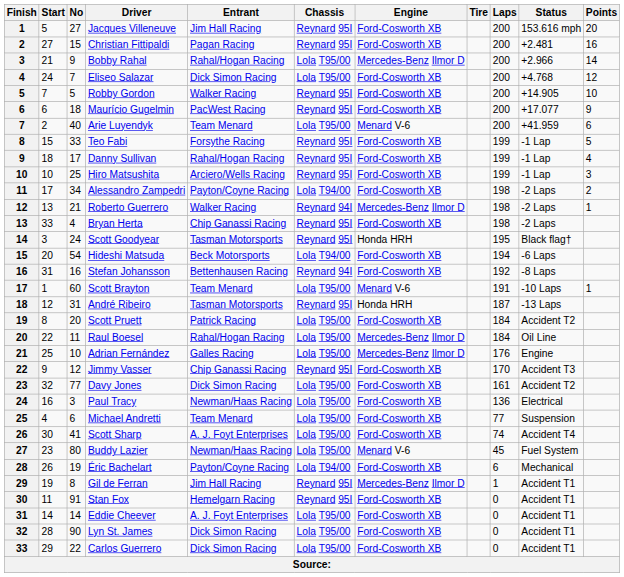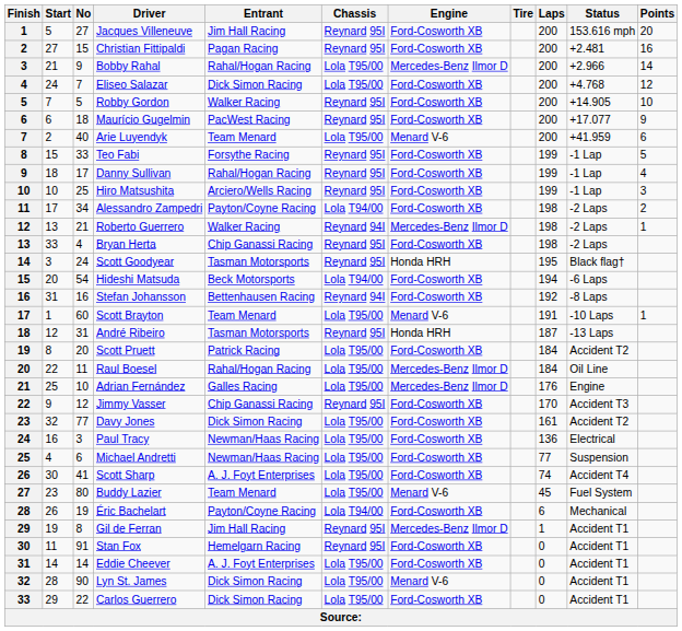 <table class="wikitable">
 <tr>
 <th>Finish</th>
 <th>Start</th>
 <th>No</th>
 <th>Driver</th>
 <th>Entrant</th>
 <th>Chassis</th>
 <th>Engine</th>
 <th>Tire</th>
 <th>Laps</th>
 <th>Status</th>
 <th>Points</th>
 </tr>
 <tr>
 <th>1</th>
 <td>5</td>
 <td>27</td>
 <td> <a href='#'>Jacques Villeneuve</a></td>
 <td><a href='#'>Jim Hall Racing</a></td>
 <td><a href='#'>Reynard</a> <a href='#'>95I</a></td>
 <td><a href='#'>Ford-Cosworth XB</a></td>
 <td align=center></td>
 <td>200</td>
 <td>153.616 mph</td>
 <td>20</td>
 </tr>
 <tr>
 <th>2</th>
 <td>27</td>
 <td>15</td>
 <td> <a href='#'>Christian Fittipaldi</a> <strong></strong></td>
 <td><a href='#'>Pagan Racing</a></td>
 <td><a href='#'>Reynard</a> <a href='#'>95I</a></td>
 <td><a href='#'>Ford-Cosworth XB</a></td>
 <td align=center></td>
 <td>200</td>
 <td>+2.481</td>
 <td>16</td>
 </tr>
 <tr>
 <th>3</th>
 <td>21</td>
 <td>9</td>
 <td> <a href='#'>Bobby Rahal</a> <strong></strong></td>
 <td><a href='#'>Rahal/Hogan Racing</a></td>
 <td><a href='#'>Lola</a> <a href='#'>T95/00</a></td>
 <td><a href='#'>Mercedes-Benz</a> <a href='#'>Ilmor D</a></td>
 <td align=center></td>
 <td>200</td>
 <td>+2.966</td>
 <td>14</td>
 </tr>
 <tr>
 <th>4</th>
 <td>24</td>
 <td>7</td>
 <td> <a href='#'>Eliseo Salazar</a> <strong></strong></td>
 <td><a href='#'>Dick Simon Racing</a></td>
 <td><a href='#'>Lola</a> <a href='#'>T95/00</a></td>
 <td><a href='#'>Ford-Cosworth XB</a></td>
 <td align=center></td>
 <td>200</td>
 <td>+4.768</td>
 <td>12</td>
 </tr>
 <tr>
 <th>5</th>
 <td>7</td>
 <td>5</td>
 <td> <a href='#'>Robby Gordon</a></td>
 <td><a href='#'>Walker Racing</a></td>
 <td><a href='#'>Reynard</a> <a href='#'>95I</a></td>
 <td><a href='#'>Ford-Cosworth XB</a></td>
 <td align=center></td>
 <td>200</td>
 <td>+14.905</td>
 <td>10</td>
 </tr>
 <tr>
 <th>6</th>
 <td>6</td>
 <td>18</td>
 <td> <a href='#'>Maurício Gugelmin</a></td>
 <td><a href='#'>PacWest Racing</a></td>
 <td><a href='#'>Reynard</a> <a href='#'>95I</a></td>
 <td><a href='#'>Ford-Cosworth XB</a></td>
 <td align=center></td>
 <td>200</td>
 <td>+17.077</td>
 <td>9</td>
 </tr>
 <tr>
 <th>7</th>
 <td>2</td>
 <td>40</td>
 <td> <a href='#'>Arie Luyendyk</a> <strong></strong></td>
 <td><a href='#'>Team Menard</a></td>
 <td><a href='#'>Lola</a> <a href='#'>T95/00</a></td>
 <td><a href='#'>Menard</a> V-6</td>
 <td align=center></td>
 <td>200</td>
 <td>+41.959</td>
 <td>6</td>
 </tr>
 <tr>
 <th>8</th>
 <td>15</td>
 <td>33</td>
 <td> <a href='#'>Teo Fabi</a></td>
 <td><a href='#'>Forsythe Racing</a></td>
 <td><a href='#'>Reynard</a> <a href='#'>95I</a></td>
 <td><a href='#'>Ford-Cosworth XB</a></td>
 <td align=center></td>
 <td>199</td>
 <td>-1 Lap</td>
 <td>5</td>
 </tr>
 <tr>
 <th>9</th>
 <td>18</td>
 <td>17</td>
 <td> <a href='#'>Danny Sullivan</a> <strong></strong></td>
 <td><a href='#'>Rahal/Hogan Racing</a></td>
 <td><a href='#'>Reynard</a> <a href='#'>95I</a></td>
 <td><a href='#'>Ford-Cosworth XB</a></td>
 <td align=center></td>
 <td>199</td>
 <td>-1 Lap</td>
 <td>4</td>
 </tr>
 <tr>
 <th>10</th>
 <td>10</td>
 <td>25</td>
 <td> <a href='#'>Hiro Matsushita</a></td>
 <td><a href='#'>Arciero/Wells Racing</a></td>
 <td><a href='#'>Reynard</a> <a href='#'>95I</a></td>
 <td><a href='#'>Ford-Cosworth XB</a></td>
 <td align=center></td>
 <td>199</td>
 <td>-1 Lap</td>
 <td>3</td>
 </tr>
 <tr>
 <th>11</th>
 <td>17</td>
 <td>34</td>
 <td> <a href='#'>Alessandro Zampedri</a> <strong></strong></td>
 <td><a href='#'>Payton/Coyne Racing</a></td>
 <td><a href='#'>Lola</a> <a href='#'>T94/00</a></td>
 <td><a href='#'>Ford-Cosworth XB</a></td>
 <td align=center></td>
 <td>198</td>
 <td>-2 Laps</td>
 <td>2</td>
 </tr>
 <tr>
 <th>12</th>
 <td>13</td>
 <td>21</td>
 <td> <a href='#'>Roberto Guerrero</a></td>
 <td><a href='#'>Walker Racing</a></td>
 <td><a href='#'>Reynard</a> <a href='#'>94I</a></td>
 <td><a href='#'>Mercedes-Benz</a> <a href='#'>Ilmor D</a></td>
 <td align=center></td>
 <td>198</td>
 <td>-2 Laps</td>
 <td>1</td>
 </tr>
 <tr>
 <th>13</th>
 <td>33</td>
 <td>4</td>
 <td> <a href='#'>Bryan Herta</a></td>
 <td><a href='#'>Chip Ganassi Racing</a></td>
 <td><a href='#'>Reynard</a> <a href='#'>95I</a></td>
 <td><a href='#'>Ford-Cosworth XB</a></td>
 <td align=center></td>
 <td>198</td>
 <td>-2 Laps</td>
 <td></td>
 </tr>
 <tr>
 <th>14</th>
 <td>3</td>
 <td>24</td>
 <td> <a href='#'>Scott Goodyear</a></td>
 <td><a href='#'>Tasman Motorsports</a></td>
 <td><a href='#'>Reynard</a> <a href='#'>95I</a></td>
 <td>Honda HRH</td>
 <td align=center></td>
 <td>195</td>
 <td>Black flag†</td>
 <td></td>
 </tr>
 <tr>
 <th>15</th>
 <td>20</td>
 <td>54</td>
 <td> <a href='#'>Hideshi Matsuda</a></td>
 <td><a href='#'>Beck Motorsports</a></td>
 <td><a href='#'>Lola</a> <a href='#'>T94/00</a></td>
 <td><a href='#'>Ford-Cosworth XB</a></td>
 <td align=center></td>
 <td>194</td>
 <td>-6 Laps</td>
 <td></td>
 </tr>
 <tr>
 <th>16</th>
 <td>31</td>
 <td>16</td>
 <td> <a href='#'>Stefan Johansson</a></td>
 <td><a href='#'>Bettenhausen Racing</a></td>
 <td><a href='#'>Reynard</a> <a href='#'>94I</a></td>
 <td><a href='#'>Ford-Cosworth XB</a></td>
 <td align=center></td>
 <td>192</td>
 <td>-8 Laps</td>
 <td></td>
 </tr>
 <tr>
 <th>17</th>
 <td>1</td>
 <td>60</td>
 <td> <a href='#'>Scott Brayton</a></td>
 <td><a href='#'>Team Menard</a></td>
 <td><a href='#'>Lola</a> <a href='#'>T95/00</a></td>
 <td><a href='#'>Menard</a> V-6</td>
 <td align=center></td>
 <td>191</td>
 <td>-10 Laps</td>
 <td>1</td>
 </tr>
 <tr>
 <th>18</th>
 <td>12</td>
 <td>31</td>
 <td> <a href='#'>André Ribeiro</a> <strong></strong></td>
 <td><a href='#'>Tasman Motorsports</a></td>
 <td><a href='#'>Reynard</a> <a href='#'>95I</a></td>
 <td>Honda HRH</td>
 <td align=center></td>
 <td>187</td>
 <td>-13 Laps</td>
 <td></td>
 </tr>
 <tr>
 <th>19</th>
 <td>8</td>
 <td>20</td>
 <td> <a href='#'>Scott Pruett</a></td>
 <td><a href='#'>Patrick Racing</a></td>
 <td><a href='#'>Lola</a> <a href='#'>T95/00</a></td>
 <td><a href='#'>Ford-Cosworth XB</a></td>
 <td align=center></td>
 <td>184</td>
 <td>Accident T2</td>
 <td></td>
 </tr>
 <tr>
 <th>20</th>
 <td>22</td>
 <td>11</td>
 <td> <a href='#'>Raul Boesel</a></td>
 <td><a href='#'>Rahal/Hogan Racing</a></td>
 <td><a href='#'>Lola</a> <a href='#'>T95/00</a></td>
 <td><a href='#'>Mercedes-Benz</a> <a href='#'>Ilmor D</a></td>
 <td align=center></td>
 <td>184</td>
 <td>Oil Line</td>
 <td></td>
 </tr>
 <tr>
 <th>21</th>
 <td>25</td>
 <td>10</td>
 <td> <a href='#'>Adrian Fernández</a></td>
 <td><a href='#'>Galles Racing</a></td>
 <td><a href='#'>Lola</a> <a href='#'>T95/00</a></td>
 <td><a href='#'>Mercedes-Benz</a> <a href='#'>Ilmor D</a></td>
 <td align=center></td>
 <td>176</td>
 <td>Engine</td>
 <td></td>
 </tr>
 <tr>
 <th>22</th>
 <td>9</td>
 <td>12</td>
 <td> <a href='#'>Jimmy Vasser</a></td>
 <td><a href='#'>Chip Ganassi Racing</a></td>
 <td><a href='#'>Reynard</a> <a href='#'>95I</a></td>
 <td><a href='#'>Ford-Cosworth XB</a></td>
 <td align=center></td>
 <td>170</td>
 <td>Accident T3</td>
 <td></td>
 </tr>
 <tr>
 <th>23</th>
 <td>32</td>
 <td>77</td>
 <td> <a href='#'>Davy Jones</a></td>
 <td><a href='#'>Dick Simon Racing</a></td>
 <td><a href='#'>Lola</a> <a href='#'>T95/00</a></td>
 <td><a href='#'>Ford-Cosworth XB</a></td>
 <td align=center></td>
 <td>161</td>
 <td>Accident T2</td>
 <td></td>
 </tr>
 <tr>
 <th>24</th>
 <td>16</td>
 <td>3</td>
 <td> <a href='#'>Paul Tracy</a></td>
 <td><a href='#'>Newman/Haas Racing</a></td>
 <td><a href='#'>Lola</a> <a href='#'>T95/00</a></td>
 <td><a href='#'>Ford-Cosworth XB</a></td>
 <td align=center></td>
 <td>136</td>
 <td>Electrical</td>
 <td></td>
 </tr>
 <tr>
 <th>25</th>
 <td>4</td>
 <td>6</td>
 <td> <a href='#'>Michael Andretti</a></td>
-<td><a href='#'>Team Menard</a></td>
+<td><a href='#'>Newman/Haas Racing</a></td>
 <td><a href='#'>Lola</a> <a href='#'>T95/00</a></td>
 <td><a href='#'>Ford-Cosworth XB</a></td>
 <td align=center></td>
 <td>77</td>
 <td>Suspension</td>
 <td></td>
 </tr>
 <tr>
 <th>26</th>
 <td>30</td>
 <td>41</td>
 <td> <a href='#'>Scott Sharp</a></td>
 <td><a href='#'>A. J. Foyt Enterprises</a></td>
 <td><a href='#'>Lola</a> <a href='#'>T95/00</a></td>
 <td><a href='#'>Ford-Cosworth XB</a></td>
 <td align=center></td>
 <td>74</td>
 <td>Accident T4</td>
 <td></td>
 </tr>
 <tr>
 <th>27</th>
 <td>23</td>
 <td>80</td>
 <td> <a href='#'>Buddy Lazier</a></td>
-<td><a href='#'>Newman/Haas Racing</a></td>
+<td><a href='#'>Team Menard</a></td>
 <td><a href='#'>Lola</a> <a href='#'>T95/00</a></td>
 <td><a href='#'>Menard</a> V-6</td>
 <td align=center></td>
 <td>45</td>
 <td>Fuel System</td>
 <td></td>
 </tr>
 <tr>
 <th>28</th>
 <td>26</td>
 <td>19</td>
 <td> <a href='#'>Éric Bachelart</a></td>
 <td><a href='#'>Payton/Coyne Racing</a></td>
 <td><a href='#'>Lola</a> <a href='#'>T94/00</a></td>
 <td><a href='#'>Ford-Cosworth XB</a></td>
 <td align=center></td>
 <td>6</td>
 <td>Mechanical</td>
 <td></td>
 </tr>
 <tr>
 <th>29</th>
 <td>19</td>
 <td>8</td>
 <td> <a href='#'>Gil de Ferran</a> <strong></strong></td>
 <td><a href='#'>Jim Hall Racing</a></td>
 <td><a href='#'>Reynard</a> <a href='#'>95I</a></td>
 <td><a href='#'>Mercedes-Benz</a> <a href='#'>Ilmor D</a></td>
 <td align=center></td>
 <td>1</td>
 <td>Accident T1</td>
 <td></td>
 </tr>
 <tr>
 <th>30</th>
 <td>11</td>
 <td>91</td>
 <td> <a href='#'>Stan Fox</a></td>
 <td><a href='#'>Hemelgarn Racing</a></td>
 <td><a href='#'>Reynard</a> <a href='#'>95I</a></td>
 <td><a href='#'>Ford-Cosworth XB</a></td>
 <td align=center></td>
 <td>0</td>
 <td>Accident T1</td>
 <td></td>
 </tr>
 <tr>
 <th>31</th>
 <td>14</td>
 <td>14</td>
 <td> <a href='#'>Eddie Cheever</a></td>
 <td><a href='#'>A. J. Foyt Enterprises</a></td>
 <td><a href='#'>Lola</a> <a href='#'>T95/00</a></td>
 <td><a href='#'>Ford-Cosworth XB</a></td>
 <td align=center></td>
 <td>0</td>
 <td>Accident T1</td>
 <td></td>
 </tr>
 <tr>
 <th>32</th>
 <td>28</td>
 <td>90</td>
 <td> <a href='#'>Lyn St. James</a></td>
 <td><a href='#'>Dick Simon Racing</a></td>
 <td><a href='#'>Lola</a> <a href='#'>T95/00</a></td>
-<td><a href='#'>Ford-Cosworth XB</a></td>
+<td><a href='#'>Menard</a> V-6</td>
 <td align=center></td>
 <td>0</td>
 <td>Accident T1</td>
 <td></td>
 </tr>
 <tr>
 <th>33</th>
 <td>29</td>
 <td>22</td>
 <td> <a href='#'>Carlos Guerrero</a> <strong></strong></td>
 <td><a href='#'>Dick Simon Racing</a></td>
 <td><a href='#'>Lola</a> <a href='#'>T95/00</a></td>
 <td><a href='#'>Ford-Cosworth XB</a></td>
 <td align=center></td>
 <td>0</td>
 <td>Accident T1</td>
 <td></td>
 </tr>
 <tr>
 <th colspan=12>Source:</th>
 </tr>
 </table>
